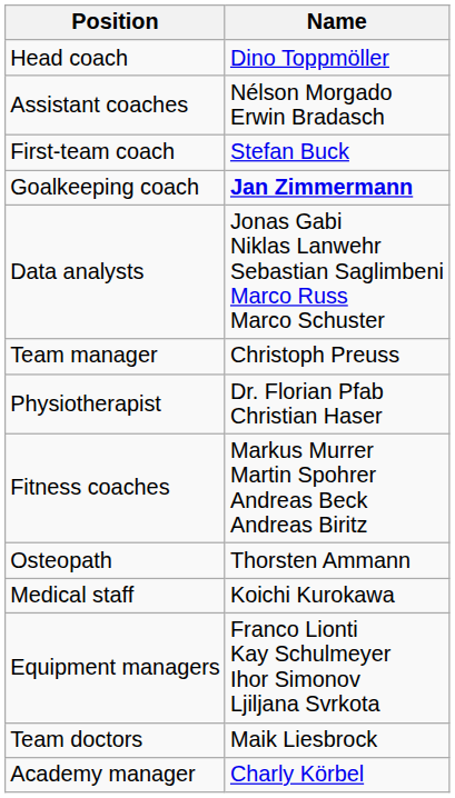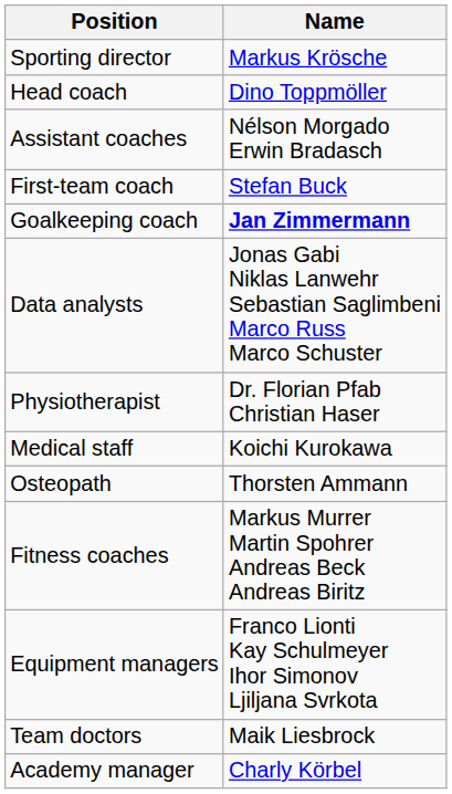 <table class="wikitable" style="text-align: center;">
 <tr>
 <th>Position</th>
 <th>Name</th>
+</tr>
+<tr>
+<td align=left>Sporting director</td>
+<td align=left> <a href='#'>Markus Krösche</a></td>
 </tr>
 <tr>
 <td align=left>Head coach</td>
 <td align=left> <a href='#'>Dino Toppmöller</a></td>
 </tr>
 <tr>
 <td align=left>Assistant coaches</td>
 <td align=left> Nélson Morgado<br> Erwin Bradasch</td>
 </tr>
 <tr>
 <td align=left>First-team coach</td>
 <td align=left> <a href='#'>Stefan Buck</a></td>
 </tr>
 <tr>
 <td align=left>Goalkeeping coach</td>
 <td align=left><strong> <a href='#'>Jan Zimmermann</a></strong></td>
 </tr>
 <tr>
 <td align=left>Data analysts</td>
 <td align=left> Jonas Gabi <br> Niklas Lanwehr<br> Sebastian Saglimbeni<br> <a href='#'>Marco Russ</a><br> Marco Schuster</td>
 </tr>
 <tr>
-<td align=left>Team manager</td>
-<td align=left> Christoph Preuss</td>
-</tr>
-<tr>
 <td align=left>Physiotherapist</td>
 <td align=left> Dr. Florian Pfab<br> Christian Haser</td>
 </tr>
 <tr>
-<td align=left>Fitness coaches</td>
-<td align=left> Markus Murrer<br> Martin Spohrer<br> Andreas Beck<br> Andreas Biritz</td>
+<td align=left>Medical staff</td>
+<td align=left> Koichi Kurokawa</td>
 </tr>
 <tr>
 <td align=left>Osteopath</td>
 <td align=left> Thorsten Ammann</td>
 </tr>
 <tr>
-<td align=left>Medical staff</td>
-<td align=left> Koichi Kurokawa</td>
+<td align=left>Fitness coaches</td>
+<td align=left> Markus Murrer<br> Martin Spohrer<br> Andreas Beck<br> Andreas Biritz</td>
 </tr>
 <tr>
 <td align=left>Equipment managers</td>
 <td align=left> Franco Lionti<br> Kay Schulmeyer<br> Ihor Simonov<br> Ljiljana Svrkota</td>
 </tr>
 <tr>
 <td align=left>Team doctors</td>
 <td align=left> Maik Liesbrock</td>
 </tr>
 <tr>
 <td align=left>Academy manager</td>
 <td align=left> <a href='#'>Charly Körbel</a></td>
 </tr>
 </table>
